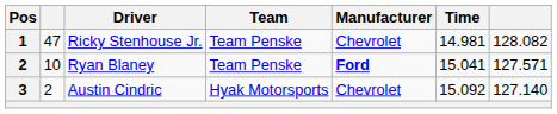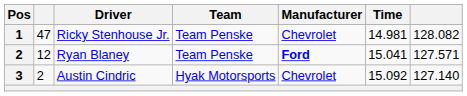 <table class="wikitable" style="font-size:95%">
 <tr>
 <th>Pos</th>
 <th></th>
 <th>Driver</th>
 <th>Team</th>
 <th>Manufacturer</th>
 <th>Time</th>
 <th></th>
 </tr>
 <tr>
 <th>1</th>
 <td>47</td>
 <td><a href='#'>Ricky Stenhouse Jr.</a></td>
 <td><a href='#'>Team Penske</a></td>
 <td><a href='#'>Chevrolet</a></td>
 <td>14.981</td>
 <td>128.082</td>
 </tr>
 <tr>
 <th>2</th>
-<td>10</td>
+<td>12</td>
 <td><a href='#'>Ryan Blaney</a></td>
 <td><a href='#'>Team Penske</a></td>
 <td><strong><a href='#'>Ford</a></strong></td>
 <td>15.041</td>
 <td>127.571</td>
 </tr>
 <tr>
 <th>3</th>
 <td>2</td>
 <td><a href='#'>Austin Cindric</a></td>
 <td><a href='#'>Hyak Motorsports</a></td>
 <td><a href='#'>Chevrolet</a></td>
 <td>15.092</td>
 <td>127.140</td>
 </tr>
 <tr>
 <th colspan="7"></th>
 </tr>
 </table>
